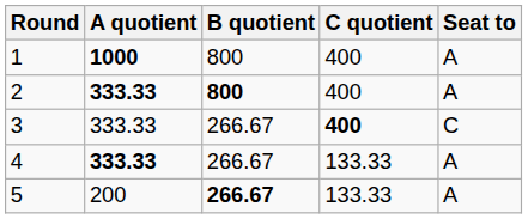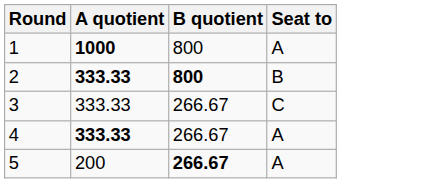 <table class="wikitable">
 <tr>
 <th>Round</th>
 <th>A quotient</th>
 <th>B quotient</th>
-<th>C quotient</th>
 <th>Seat to</th>
 </tr>
 <tr>
 <td>1</td>
 <td><strong>1000</strong></td>
 <td>800</td>
-<td>400</td>
 <td>A</td>
 </tr>
 <tr>
 <td>2</td>
 <td><strong>333.33</strong></td>
 <td><strong>800</strong></td>
-<td>400</td>
-<td>A</td>
+<td>B</td>
 </tr>
 <tr>
 <td>3</td>
 <td>333.33</td>
 <td>266.67</td>
-<td><strong>400</strong></td>
 <td>C</td>
 </tr>
 <tr>
 <td>4</td>
 <td><strong>333.33</strong></td>
 <td>266.67</td>
-<td>133.33</td>
 <td>A</td>
 </tr>
 <tr>
 <td>5</td>
 <td>200</td>
 <td><strong>266.67</strong></td>
-<td>133.33</td>
 <td>A</td>
 </tr>
 </table>
